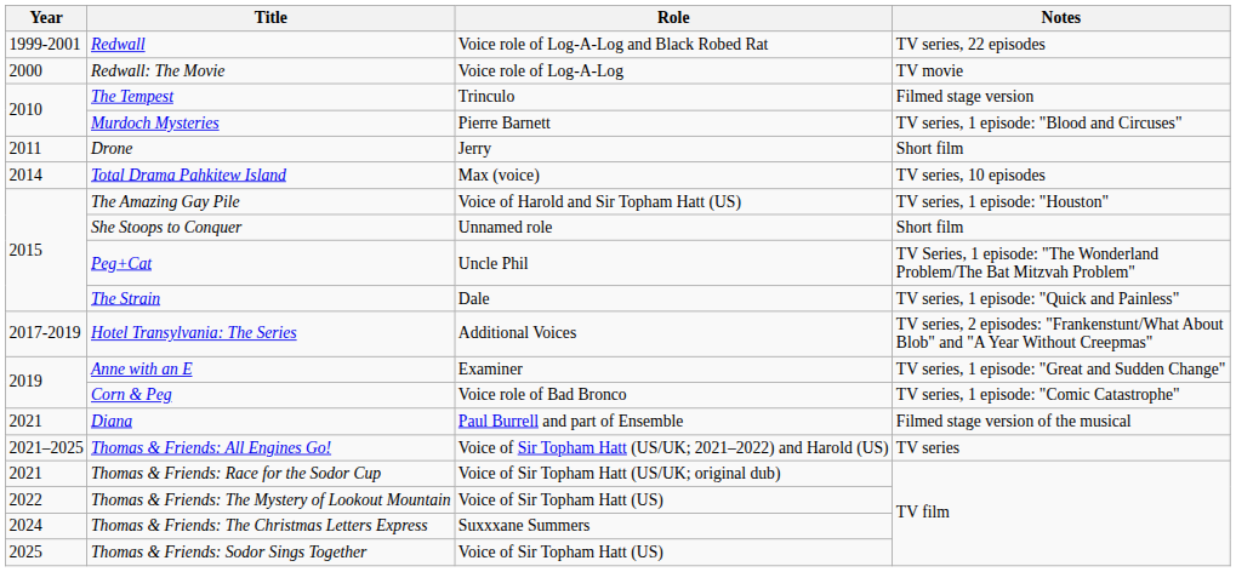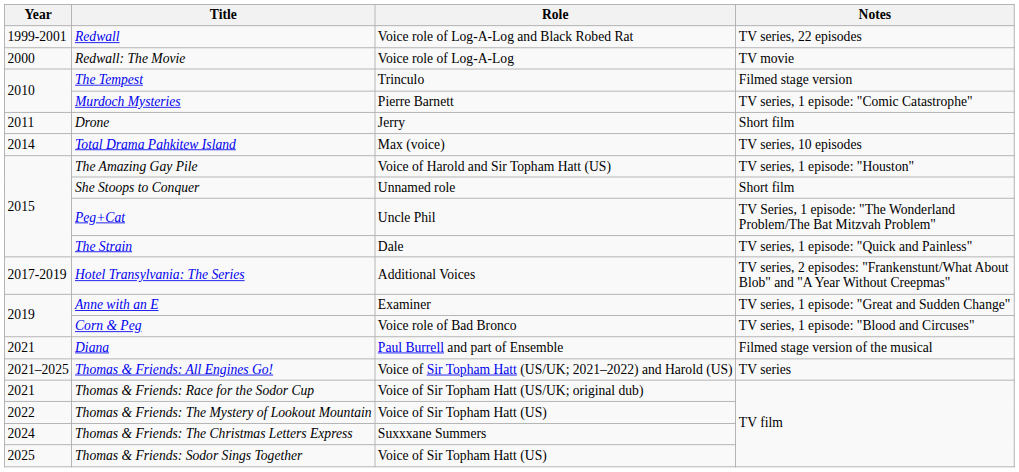 <table class="wikitable sortable">
 <tr>
 <th>Year</th>
 <th>Title</th>
 <th>Role</th>
 <th class="unsortable" style="width:20em;">Notes</th>
 </tr>
 <tr>
 <td>1999-2001</td>
 <td><em><a href='#'>Redwall</a></em></td>
 <td>Voice role of Log-A-Log and Black Robed Rat</td>
 <td>TV series, 22 episodes</td>
 </tr>
 <tr>
 <td>2000</td>
 <td><em>Redwall: The Movie</em></td>
 <td>Voice role of Log-A-Log</td>
 <td>TV movie</td>
 </tr>
 <tr>
 <td rowspan="2">2010</td>
 <td><em><a href='#'>The Tempest</a></em></td>
 <td>Trinculo</td>
 <td>Filmed stage version</td>
 </tr>
 <tr>
 <td><em><a href='#'>Murdoch Mysteries</a></em></td>
 <td>Pierre Barnett</td>
-<td>TV series, 1 episode: "Blood and Circuses"</td>
+<td>TV series, 1 episode: "Comic Catastrophe"</td>
 </tr>
 <tr>
 <td>2011</td>
 <td><em>Drone</em></td>
 <td>Jerry</td>
 <td>Short film</td>
 </tr>
 <tr>
 <td>2014</td>
 <td><em><a href='#'>Total Drama Pahkitew Island</a></em></td>
 <td>Max (voice)</td>
 <td>TV series, 10 episodes</td>
 </tr>
 <tr>
 <td rowspan="4">2015</td>
 <td><em>The Amazing Gay Pile</em></td>
 <td>Voice of Harold and Sir Topham Hatt (US)</td>
 <td>TV series, 1 episode: "Houston"</td>
 </tr>
 <tr>
 <td><em>She Stoops to Conquer</em></td>
 <td>Unnamed role</td>
 <td>Short film</td>
 </tr>
 <tr>
 <td><em><a href='#'>Peg+Cat</a></em></td>
 <td>Uncle Phil</td>
 <td>TV Series, 1 episode: "The Wonderland Problem/The Bat Mitzvah Problem"</td>
 </tr>
 <tr>
 <td><em><a href='#'>The Strain</a></em></td>
 <td>Dale</td>
 <td>TV series, 1 episode: "Quick and Painless"</td>
 </tr>
 <tr>
 <td>2017-2019</td>
 <td><em><a href='#'>Hotel Transylvania: The Series</a></em></td>
 <td>Additional Voices</td>
 <td>TV series, 2 episodes: "Frankenstunt/What About Blob" and "A Year Without Creepmas"</td>
 </tr>
 <tr>
 <td rowspan="2">2019</td>
 <td><em><a href='#'>Anne with an E</a></em></td>
 <td>Examiner</td>
 <td>TV series, 1 episode: "Great and Sudden Change"</td>
 </tr>
 <tr>
 <td><em><a href='#'>Corn & Peg</a></em></td>
 <td>Voice role of Bad Bronco</td>
-<td>TV series, 1 episode: "Comic Catastrophe"</td>
+<td>TV series, 1 episode: "Blood and Circuses"</td>
 </tr>
 <tr>
 <td>2021</td>
 <td><em><a href='#'>Diana</a></em></td>
 <td><a href='#'>Paul Burrell</a> and part of Ensemble</td>
 <td>Filmed stage version of the musical</td>
 </tr>
 <tr>
 <td>2021–2025</td>
 <td><em><a href='#'>Thomas & Friends: All Engines Go!</a></em></td>
 <td>Voice of <a href='#'>Sir Topham Hatt</a> (US/UK; 2021–2022) and Harold (US)</td>
 <td>TV series</td>
 </tr>
 <tr>
 <td>2021</td>
 <td><em>Thomas & Friends: Race for the Sodor Cup</em></td>
 <td>Voice of Sir Topham Hatt (US/UK; original dub)</td>
 <td Rowspan="4">TV film</td>
 </tr>
 <tr>
 <td>2022</td>
 <td><em>Thomas & Friends: The Mystery of Lookout Mountain</em></td>
 <td>Voice of Sir Topham Hatt (US)</td>
 </tr>
 <tr>
 <td>2024</td>
 <td><em>Thomas & Friends: The Christmas Letters Express</em></td>
 <td>Suxxxane Summers</td>
 </tr>
 <tr>
 <td>2025</td>
 <td><em>Thomas & Friends: Sodor Sings Together</em></td>
 <td>Voice of Sir Topham Hatt (US)</td>
 </tr>
 </table>
